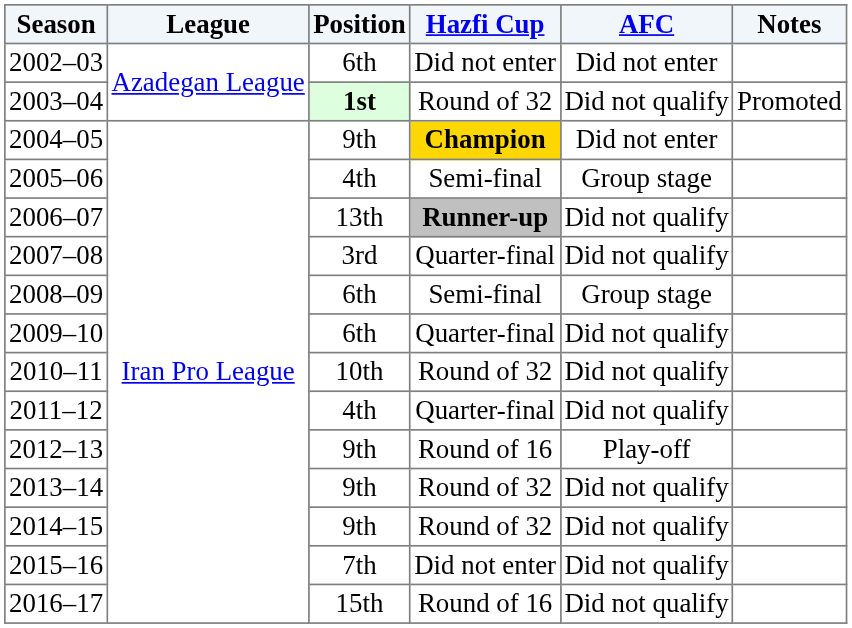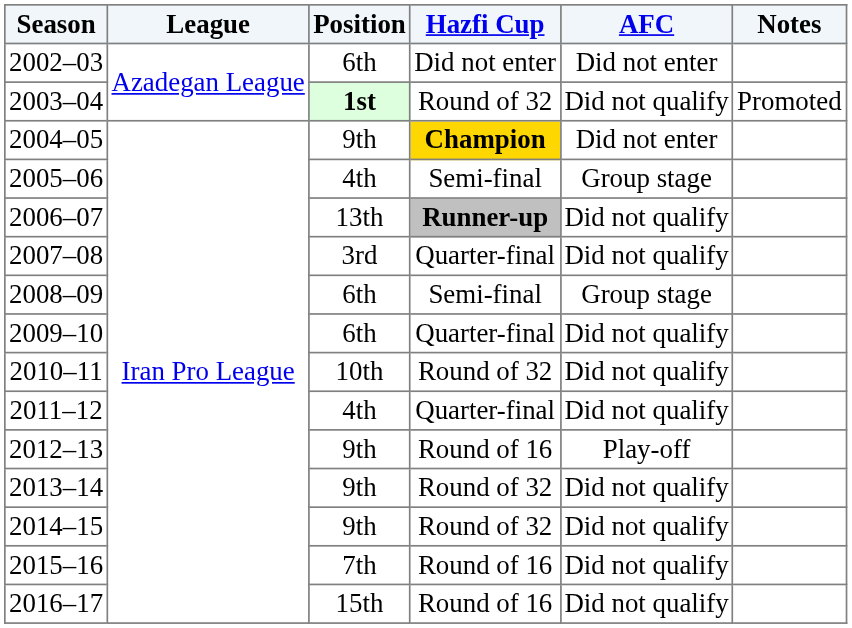 <table border="1" cellpadding="2" style="border-collapse:collapse; text-align:center; font-size:normal;">
 <tr style="background:#f0f6fa;">
 <th>Season</th>
 <th>League</th>
 <th>Position</th>
 <th><a href='#'>Hazfi Cup</a></th>
 <th><a href='#'>AFC</a></th>
 <th>Notes</th>
 </tr>
 <tr>
 <td>2002–03</td>
 <td rowspan="2"><a href='#'>Azadegan League</a></td>
 <td>6th</td>
 <td>Did not enter</td>
 <td>Did not enter</td>
 <td></td>
 </tr>
 <tr>
 <td>2003–04</td>
 <td style="text-align:center; background:#dfd;"><strong>1st</strong></td>
 <td>Round of 32</td>
 <td>Did not qualify</td>
 <td>Promoted</td>
 </tr>
 <tr>
 <td>2004–05</td>
 <td rowspan="13"><a href='#'>Iran Pro League</a></td>
 <td>9th</td>
 <td bgcolor=gold><strong>Champion</strong></td>
 <td>Did not enter</td>
 <td></td>
 </tr>
 <tr>
 <td>2005–06</td>
 <td>4th</td>
 <td>Semi-final</td>
 <td>Group stage</td>
 <td></td>
 </tr>
 <tr>
 <td>2006–07</td>
 <td>13th</td>
 <td style="background:silver;"><strong>Runner-up</strong></td>
 <td>Did not qualify</td>
 <td></td>
 </tr>
 <tr>
 <td>2007–08</td>
 <td>3rd</td>
 <td>Quarter-final</td>
 <td>Did not qualify</td>
 <td></td>
 </tr>
 <tr>
 <td>2008–09</td>
 <td>6th</td>
 <td>Semi-final</td>
 <td>Group stage</td>
 <td></td>
 </tr>
 <tr>
 <td>2009–10</td>
 <td>6th</td>
 <td>Quarter-final</td>
 <td>Did not qualify</td>
 <td></td>
 </tr>
 <tr>
 <td>2010–11</td>
 <td>10th</td>
 <td>Round of 32</td>
 <td>Did not qualify</td>
 <td></td>
 </tr>
 <tr>
 <td>2011–12</td>
 <td>4th</td>
 <td>Quarter-final</td>
 <td>Did not qualify</td>
 <td></td>
 </tr>
 <tr>
 <td>2012–13</td>
 <td>9th</td>
 <td>Round of 16</td>
 <td>Play-off</td>
 <td></td>
 </tr>
 <tr>
 <td>2013–14</td>
 <td>9th</td>
 <td>Round of 32</td>
 <td>Did not qualify</td>
 <td></td>
 </tr>
 <tr>
 <td>2014–15</td>
 <td>9th</td>
 <td>Round of 32</td>
 <td>Did not qualify</td>
 <td></td>
 </tr>
 <tr>
 <td>2015–16</td>
 <td>7th</td>
-<td>Did not enter</td>
+<td>Round of 16</td>
 <td>Did not qualify</td>
 <td></td>
 </tr>
 <tr>
 <td>2016–17</td>
 <td>15th</td>
 <td>Round of 16</td>
 <td>Did not qualify</td>
 <td></td>
 </tr>
 </table>
